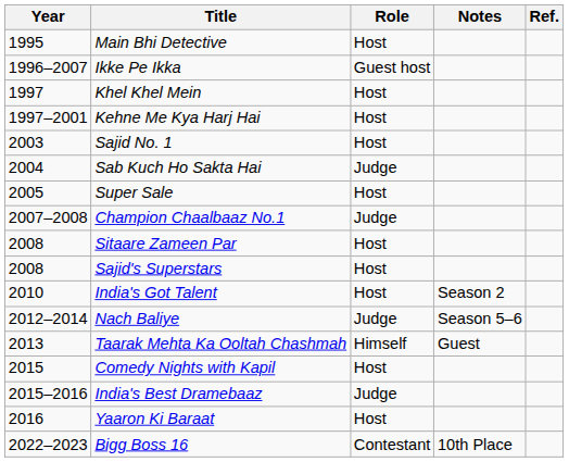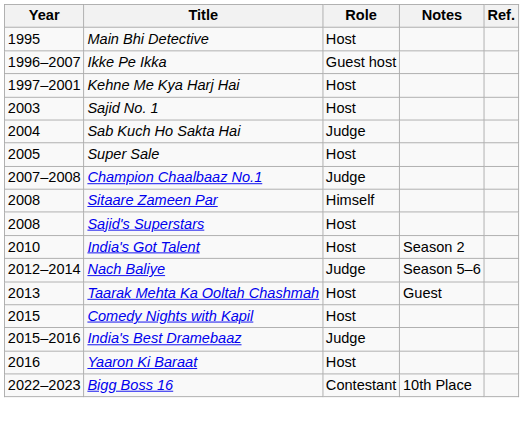 <table class=wikitable>
 <tr>
 <th>Year</th>
 <th>Title</th>
 <th>Role</th>
 <th>Notes</th>
 <th>Ref.</th>
 </tr>
 <tr>
 <td>1995</td>
 <td><em>Main Bhi Detective</em></td>
 <td>Host</td>
 <td></td>
 <td></td>
 </tr>
 <tr>
 <td>1996–2007</td>
 <td><em>Ikke Pe Ikka</em></td>
 <td>Guest host</td>
-<td></td>
-<td></td>
-</tr>
-<tr>
-<td>1997</td>
-<td><em>Khel Khel Mein</em></td>
-<td>Host</td>
 <td></td>
 <td></td>
 </tr>
 <tr>
 <td>1997–2001</td>
 <td><em>Kehne Me Kya Harj Hai</em></td>
 <td>Host</td>
 <td></td>
 <td></td>
 </tr>
 <tr>
 <td>2003</td>
 <td><em>Sajid No. 1</em></td>
 <td>Host</td>
 <td></td>
 <td></td>
 </tr>
 <tr>
 <td>2004</td>
 <td><em>Sab Kuch Ho Sakta Hai</em></td>
 <td>Judge</td>
 <td></td>
 <td></td>
 </tr>
 <tr>
 <td>2005</td>
 <td><em>Super Sale</em></td>
 <td>Host</td>
 <td></td>
 <td></td>
 </tr>
 <tr>
 <td>2007–2008</td>
 <td><em><a href='#'>Champion Chaalbaaz No.1</a></em></td>
 <td>Judge</td>
 <td></td>
 <td></td>
 </tr>
 <tr>
 <td>2008</td>
 <td><em><a href='#'>Sitaare Zameen Par</a></em></td>
-<td>Host</td>
+<td>Himself</td>
 <td></td>
 <td></td>
 </tr>
 <tr>
 <td>2008</td>
 <td><em><a href='#'>Sajid's Superstars</a></em></td>
 <td>Host</td>
 <td></td>
 <td></td>
 </tr>
 <tr>
 <td>2010</td>
 <td><em><a href='#'>India's Got Talent</a></em></td>
 <td>Host</td>
 <td>Season 2</td>
 <td></td>
 </tr>
 <tr>
 <td>2012–2014</td>
 <td><em><a href='#'>Nach Baliye</a></em></td>
 <td>Judge</td>
 <td>Season 5–6</td>
 <td></td>
 </tr>
 <tr>
 <td>2013</td>
 <td><em><a href='#'>Taarak Mehta Ka Ooltah Chashmah</a></em></td>
-<td>Himself</td>
+<td>Host</td>
 <td>Guest</td>
 <td></td>
 </tr>
 <tr>
 <td>2015</td>
 <td><em><a href='#'>Comedy Nights with Kapil</a></em></td>
 <td>Host</td>
 <td></td>
 <td></td>
 </tr>
 <tr>
 <td>2015–2016</td>
 <td><em><a href='#'>India's Best Dramebaaz</a></em></td>
 <td>Judge</td>
 <td></td>
 <td></td>
 </tr>
 <tr>
 <td>2016</td>
 <td><em><a href='#'>Yaaron Ki Baraat</a></em></td>
 <td>Host</td>
 <td></td>
 <td></td>
 </tr>
 <tr>
 <td>2022–2023</td>
 <td><em><a href='#'>Bigg Boss 16</a></em></td>
 <td>Contestant</td>
 <td>10th Place</td>
 <td></td>
 </tr>
 </table>
